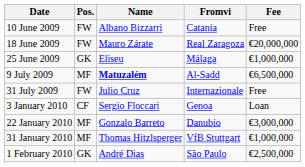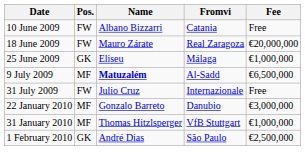 <table class="wikitable">
 <tr>
 <th>Date</th>
 <th>Pos.</th>
 <th>Name</th>
 <th>Fromvi</th>
 <th>Fee</th>
 </tr>
 <tr>
 <td>10 June 2009</td>
 <td>FW</td>
 <td> <a href='#'>Albano Bizzarri</a></td>
 <td> <a href='#'>Catania</a></td>
 <td>Free</td>
 </tr>
 <tr>
 <td>18 June 2009</td>
 <td>FW</td>
 <td> <a href='#'>Mauro Zárate</a></td>
 <td> <a href='#'>Real Zaragoza</a></td>
 <td>€20,000,000</td>
 </tr>
 <tr>
 <td>25 June 2009</td>
 <td>GK</td>
 <td> <a href='#'>Eliseu</a></td>
 <td> <a href='#'>Málaga</a></td>
 <td>€1,000,000</td>
 </tr>
 <tr>
 <td>9 July 2009</td>
 <td>MF</td>
 <td><strong> <a href='#'>Matuzalém</a></strong></td>
 <td> <a href='#'>Al-Sadd</a></td>
 <td>€6,500,000</td>
 </tr>
 <tr>
 <td>31 July 2009</td>
 <td>FW</td>
 <td> <a href='#'>Julio Cruz</a></td>
 <td> <a href='#'>Internazionale</a></td>
 <td>Free</td>
 </tr>
 <tr>
-<td>3 January 2010</td>
-<td>CF</td>
-<td> <a href='#'>Sergio Floccari</a></td>
-<td> <a href='#'>Genoa</a></td>
-<td>Loan</td>
-</tr>
-<tr>
 <td>22 January 2010</td>
 <td>MF</td>
 <td> <a href='#'>Gonzalo Barreto</a></td>
 <td> <a href='#'>Danubio</a></td>
 <td>€3,000,000</td>
 </tr>
 <tr>
 <td>31 January 2010</td>
 <td>MF</td>
 <td> <a href='#'>Thomas Hitzlsperger</a></td>
 <td> <a href='#'>VfB Stuttgart</a></td>
 <td>€1,000,000</td>
 </tr>
 <tr>
 <td>1 February 2010</td>
 <td>GK</td>
 <td> <a href='#'>André Dias</a></td>
 <td> <a href='#'>São Paulo</a></td>
 <td>€2,500,000</td>
 </tr>
 </table>
